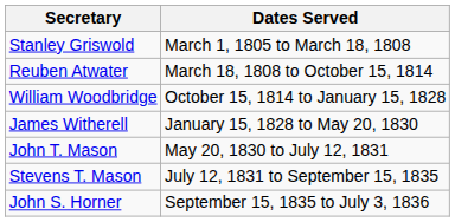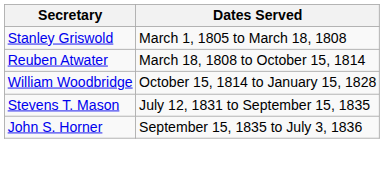 <table class="wikitable">
 <tr align=center>
 <th>Secretary</th>
 <th>Dates Served</th>
 </tr>
 <tr>
 <td><a href='#'>Stanley Griswold</a></td>
 <td>March 1, 1805 to March 18, 1808</td>
 </tr>
 <tr>
 <td><a href='#'>Reuben Atwater</a></td>
 <td>March 18, 1808 to October 15, 1814</td>
 </tr>
 <tr>
 <td><a href='#'>William Woodbridge</a></td>
 <td>October 15, 1814 to January 15, 1828</td>
 </tr>
 <tr>
-<td><a href='#'>James Witherell</a></td>
-<td>January 15, 1828 to May 20, 1830</td>
-</tr>
-<tr>
-<td><a href='#'>John T. Mason</a></td>
-<td>May 20, 1830 to July 12, 1831</td>
-</tr>
-<tr>
 <td><a href='#'>Stevens T. Mason</a></td>
 <td>July 12, 1831 to September 15, 1835</td>
 </tr>
 <tr>
 <td><a href='#'>John S. Horner</a></td>
 <td>September 15, 1835 to July 3, 1836</td>
 </tr>
 </table>
